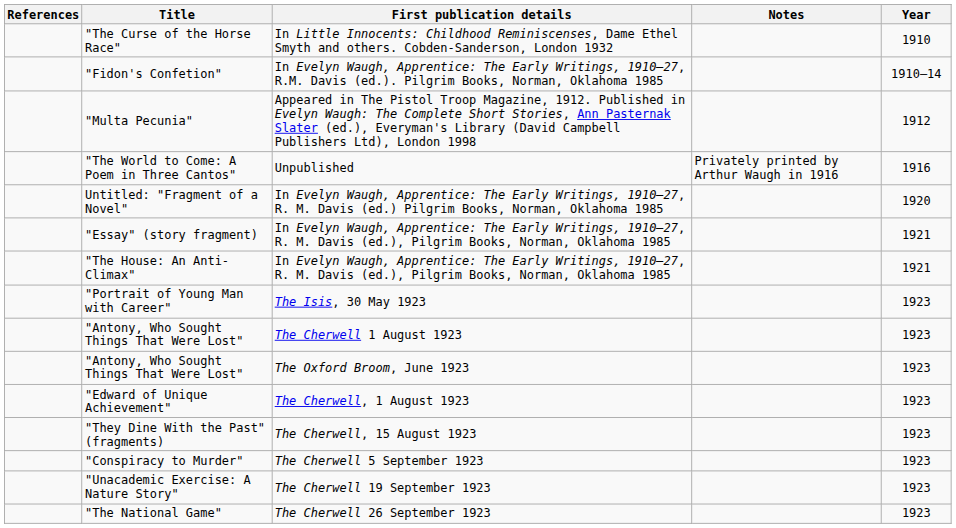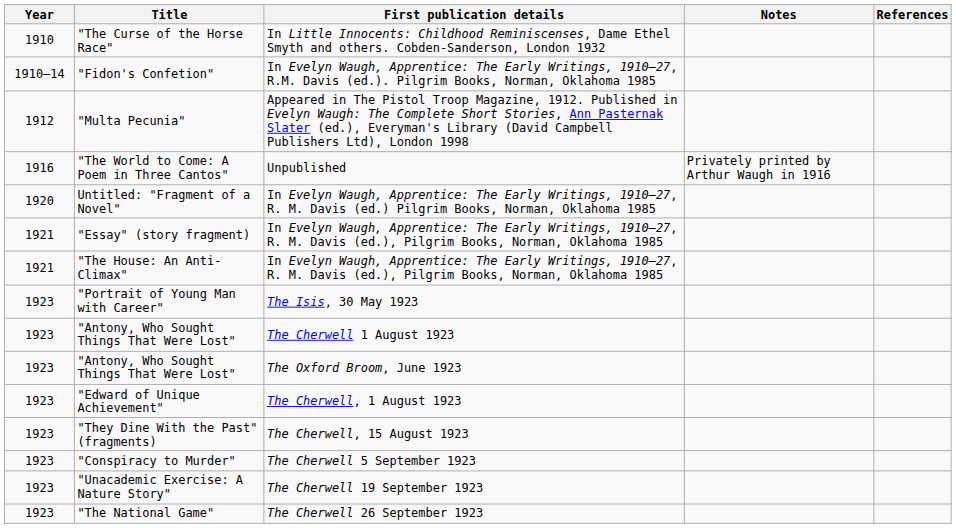 <table class= "wikitable sortable">
 <tr>
-<th width= "50">References</th>
+<th width= "70">Year</th>
 <th width= "200">Title</th>
 <th width= "450">First publication details</th>
 <th width= "200">Notes</th>
-<th width= "70">Year</th>
+<th width= "50">References</th>
 </tr>
 <tr>
-<td></td>
+<td align= "center">1910</td>
 <td>"The Curse of the Horse Race"</td>
 <td>In <em>Little Innocents: Childhood Reminiscenses</em>, Dame Ethel Smyth and others. Cobden-Sanderson, London 1932</td>
 <td></td>
-<td align= "center">1910</td>
+<td></td>
 </tr>
 <tr>
-<td></td>
+<td align= "center">1910–14</td>
 <td>"Fidon's Confetion"</td>
 <td>In <em>Evelyn Waugh, Apprentice: The Early Writings, 1910–27</em>, R.M. Davis (ed.). Pilgrim Books, Norman, Oklahoma 1985</td>
 <td></td>
-<td align= "center">1910–14</td>
+<td></td>
 </tr>
 <tr>
-<td></td>
+<td align= "center">1912</td>
 <td>"Multa Pecunia"</td>
 <td>Appeared in The Pistol Troop Magazine, 1912. Published in <em>Evelyn Waugh: The Complete Short Stories</em>, <a href='#'>Ann Pasternak Slater</a> (ed.), Everyman's Library (David Campbell Publishers Ltd), London 1998</td>
 <td></td>
-<td align= "center">1912</td>
+<td></td>
 </tr>
 <tr>
-<td></td>
+<td align= "center">1916</td>
 <td>"The World to Come: A Poem in Three Cantos"</td>
 <td>Unpublished</td>
 <td>Privately printed by Arthur Waugh in 1916</td>
-<td align= "center">1916</td>
+<td></td>
 </tr>
 <tr>
-<td></td>
+<td align= "center">1920</td>
 <td>Untitled: "Fragment of a Novel"</td>
 <td>In <em>Evelyn Waugh, Apprentice: The Early Writings, 1910–27</em>, R. M. Davis (ed.) Pilgrim Books, Norman, Oklahoma 1985</td>
 <td></td>
-<td align= "center">1920</td>
+<td></td>
 </tr>
 <tr>
-<td></td>
+<td align= "center">1921</td>
 <td>"Essay" (story fragment)</td>
 <td>In <em>Evelyn Waugh, Apprentice: The Early Writings, 1910–27</em>, R. M. Davis (ed.), Pilgrim Books, Norman, Oklahoma 1985</td>
 <td></td>
-<td align= "center">1921</td>
+<td></td>
 </tr>
 <tr>
-<td></td>
+<td align= "center">1921</td>
 <td>"The House: An Anti-Climax"</td>
 <td>In <em>Evelyn Waugh, Apprentice: The Early Writings, 1910–27</em>, R. M. Davis (ed.), Pilgrim Books, Norman, Oklahoma 1985</td>
 <td></td>
-<td align= "center">1921</td>
+<td></td>
 </tr>
 <tr>
-<td></td>
+<td align= "center">1923</td>
 <td>"Portrait of Young Man with Career"</td>
 <td><em><a href='#'>The Isis</a></em>, 30 May 1923</td>
 <td></td>
-<td align= "center">1923</td>
+<td></td>
 </tr>
 <tr>
-<td></td>
+<td align= "center">1923</td>
 <td>"Antony, Who Sought Things That Were Lost"</td>
 <td><em><a href='#'>The Cherwell</a></em> 1 August 1923</td>
 <td></td>
-<td align= "center">1923</td>
+<td></td>
 </tr>
 <tr>
-<td></td>
+<td align= "center">1923</td>
 <td>"Antony, Who Sought Things That Were Lost"</td>
 <td><em>The Oxford Broom</em>, June 1923</td>
 <td></td>
-<td align= "center">1923</td>
+<td></td>
 </tr>
 <tr>
-<td></td>
+<td align= "center">1923</td>
 <td>"Edward of Unique Achievement"</td>
 <td><em><a href='#'>The Cherwell</a></em>, 1 August 1923</td>
 <td></td>
-<td align= "center">1923</td>
+<td></td>
 </tr>
 <tr>
-<td></td>
+<td align= "center">1923</td>
 <td>"They Dine With the Past" (fragments)</td>
 <td><em>The Cherwell</em>, 15 August 1923</td>
 <td></td>
-<td align= "center">1923</td>
+<td></td>
 </tr>
 <tr>
-<td></td>
+<td align= "center">1923</td>
 <td>"Conspiracy to Murder"</td>
 <td><em>The Cherwell</em> 5 September 1923</td>
 <td></td>
-<td align= "center">1923</td>
+<td></td>
 </tr>
 <tr>
-<td></td>
+<td align= "center">1923</td>
 <td>"Unacademic Exercise: A Nature Story"</td>
 <td><em>The Cherwell</em> 19 September 1923</td>
 <td></td>
-<td align= "center">1923</td>
+<td></td>
 </tr>
 <tr>
-<td></td>
+<td align= "center">1923</td>
 <td>"The National Game"</td>
 <td><em>The Cherwell</em> 26 September 1923</td>
 <td></td>
-<td align= "center">1923</td>
+<td></td>
 </tr>
 </table>
